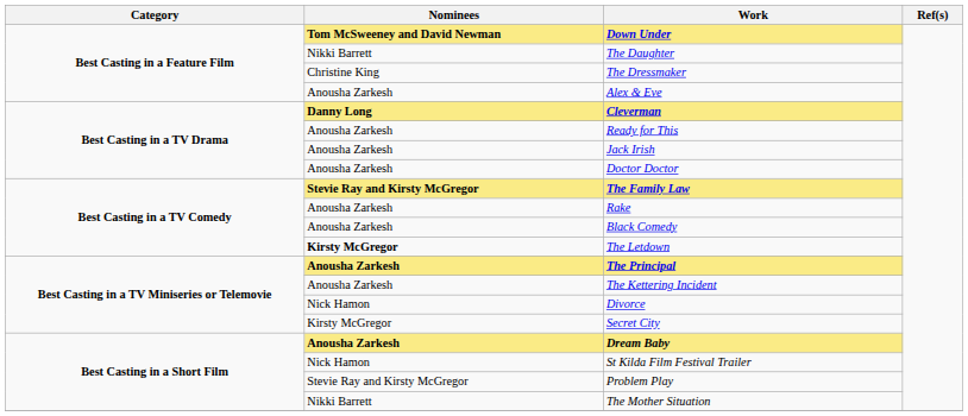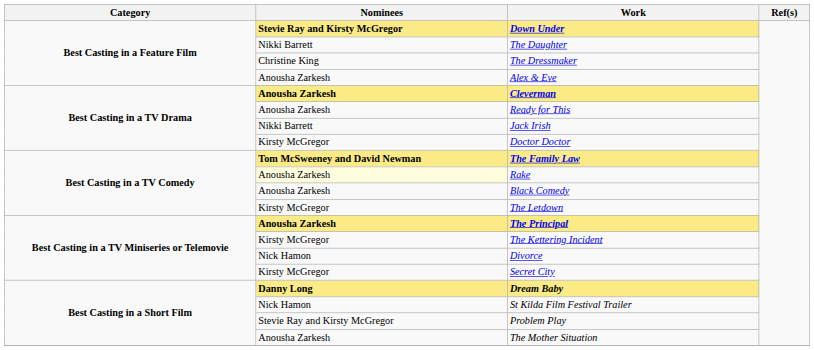 <table class="wikitable sortable">
 <tr>
 <th width="25%">Category</th>
 <th width="25%">Nominees</th>
 <th width="25%">Work</th>
 <th scope="col" style="width:5%;" class="unsortable">Ref(s)</th>
 </tr>
 <tr>
 <td rowspan=4 align="center"><strong>Best Casting in a Feature Film</strong></td>
-<td style="background:#FAEB86"><strong>Tom McSweeney and David Newman</strong></td>
+<td style="background:#FAEB86"><strong>Stevie Ray and Kirsty McGregor</strong></td>
 <td style="background:#FAEB86"><strong><em><a href='#'>Down Under</a></em></strong></td>
 <td rowspan=20 align="center"></td>
 </tr>
 <tr>
 <td>Nikki Barrett</td>
 <td><em><a href='#'>The Daughter</a></em></td>
 </tr>
 <tr>
 <td>Christine King</td>
 <td><em><a href='#'>The Dressmaker</a></em></td>
 </tr>
 <tr>
 <td>Anousha Zarkesh</td>
 <td><em><a href='#'>Alex & Eve</a></em></td>
 </tr>
 <tr>
 <td rowspan=4 align="center"><strong>Best Casting in a TV Drama</strong></td>
-<td style="background:#FAEB86"><strong>Danny Long</strong></td>
+<td style="background:#FAEB86"><strong>Anousha Zarkesh</strong></td>
 <td style="background:#FAEB86"><strong><em><a href='#'>Cleverman</a></em></strong></td>
 </tr>
 <tr>
 <td>Anousha Zarkesh</td>
 <td><em><a href='#'>Ready for This</a></em></td>
 </tr>
 <tr>
-<td>Anousha Zarkesh</td>
+<td>Nikki Barrett</td>
 <td><em><a href='#'>Jack Irish</a></em></td>
 </tr>
 <tr>
-<td>Anousha Zarkesh</td>
+<td>Kirsty McGregor</td>
 <td><em><a href='#'>Doctor Doctor</a></em></td>
 </tr>
 <tr>
 <td rowspan=4 align="center"><strong>Best Casting in a TV Comedy</strong></td>
-<td style="background:#FAEB86"><strong>Stevie Ray and Kirsty McGregor</strong></td>
+<td style="background:#FAEB86"><strong>Tom McSweeney and David Newman</strong></td>
 <td style="background:#FAEB86"><strong><em><a href='#'>The Family Law</a></em></strong></td>
 </tr>
 <tr>
-<td>Anousha Zarkesh</td>
+<td style="background: lightyellow;">Anousha Zarkesh</td>
 <td><em><a href='#'>Rake</a></em></td>
 </tr>
 <tr>
 <td>Anousha Zarkesh</td>
 <td><em><a href='#'>Black Comedy</a></em></td>
 </tr>
 <tr>
-<td><strong>Kirsty McGregor</strong></td>
+<td>Kirsty McGregor</td>
 <td><em><a href='#'>The Letdown</a></em></td>
 </tr>
 <tr>
 <td rowspan=4 align="center"><strong>Best Casting in a TV Miniseries or Telemovie</strong></td>
 <td style="background:#FAEB86"><strong>Anousha Zarkesh</strong></td>
 <td style="background:#FAEB86"><strong><em><a href='#'>The Principal</a></em></strong></td>
 </tr>
 <tr>
-<td>Anousha Zarkesh</td>
+<td>Kirsty McGregor</td>
 <td><em><a href='#'>The Kettering Incident</a></em></td>
 </tr>
 <tr>
 <td>Nick Hamon</td>
 <td><em><a href='#'>Divorce</a></em></td>
 </tr>
 <tr>
 <td>Kirsty McGregor</td>
 <td><em><a href='#'>Secret City</a></em></td>
 </tr>
 <tr>
 <td rowspan=4 align="center"><strong>Best Casting in a Short Film</strong></td>
-<td style="background:#FAEB86"><strong>Anousha Zarkesh</strong></td>
+<td style="background:#FAEB86"><strong>Danny Long</strong></td>
 <td style="background:#FAEB86"><strong><em>Dream Baby</em></strong></td>
 </tr>
 <tr>
 <td>Nick Hamon</td>
 <td><em>St Kilda Film Festival Trailer</em></td>
 </tr>
 <tr>
 <td>Stevie Ray and Kirsty McGregor</td>
 <td><em>Problem Play</em></td>
 </tr>
 <tr>
-<td>Nikki Barrett</td>
+<td>Anousha Zarkesh</td>
 <td><em>The Mother Situation</em></td>
 </tr>
 <tr>
 </tr>
 </table>
